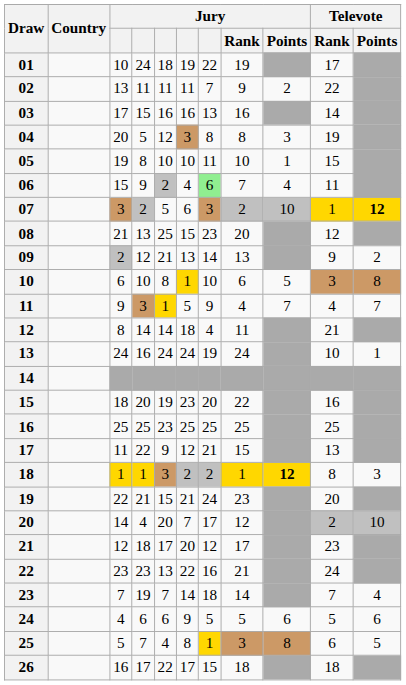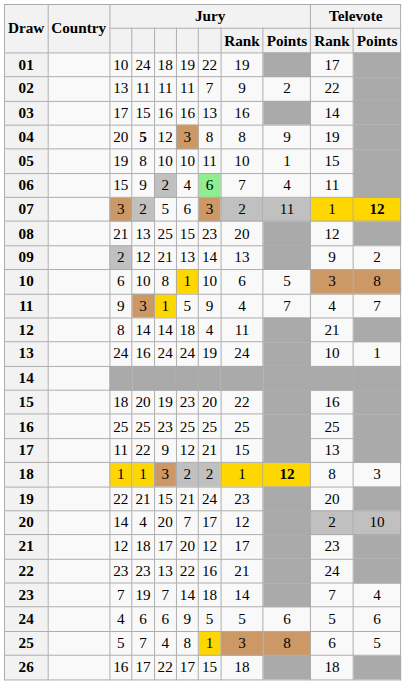 <table class="sortable wikitable collapsible plainrowheaders" style="text-align:center;">
 <tr>
 </tr>
 <tr>
 <th scope="col" rowspan="2">Draw</th>
 <th scope="col" rowspan="2">Country</th>
 <th scope="col" colspan="7">Jury</th>
 <th scope="col" colspan="2">Televote</th>
 </tr>
 <tr>
 <th scope="col"><small></small></th>
 <th scope="col"><small></small></th>
 <th scope="col"><small></small></th>
 <th scope="col"><small></small></th>
 <th scope="col"><small></small></th>
 <th scope="col">Rank</th>
 <th scope="col">Points</th>
 <th scope="col">Rank</th>
 <th scope="col">Points</th>
 </tr>
 <tr>
 <th scope="row" style="text-align:center;">01</th>
 <td style="text-align:left;"></td>
 <td>10</td>
 <td>24</td>
 <td>18</td>
 <td>19</td>
 <td>22</td>
 <td>19</td>
 <td style="background:#AAAAAA;"></td>
 <td>17</td>
 <td style="background:#AAAAAA;"></td>
 </tr>
 <tr>
 <th scope="row" style="text-align:center;">02</th>
 <td style="text-align:left;"></td>
 <td>13</td>
 <td>11</td>
 <td>11</td>
 <td>11</td>
 <td>7</td>
 <td>9</td>
 <td>2</td>
 <td>22</td>
 <td style="background:#AAAAAA;"></td>
 </tr>
 <tr>
 <th scope="row" style="text-align:center;">03</th>
 <td style="text-align:left;"></td>
 <td>17</td>
 <td>15</td>
 <td>16</td>
 <td>16</td>
 <td>13</td>
 <td>16</td>
 <td style="background:#AAAAAA;"></td>
 <td>14</td>
 <td style="background:#AAAAAA;"></td>
 </tr>
 <tr>
 <th scope="row" style="text-align:center;">04</th>
 <td style="text-align:left;"></td>
 <td>20</td>
-<td>5</td>
+<td><strong>5</strong></td>
 <td>12</td>
 <td style="background:#CC9966;">3</td>
 <td>8</td>
 <td>8</td>
-<td>3</td>
+<td>9</td>
 <td>19</td>
 <td style="background:#AAAAAA;"></td>
 </tr>
 <tr>
 <th scope="row" style="text-align:center;">05</th>
 <td style="text-align:left;"></td>
 <td>19</td>
 <td>8</td>
 <td>10</td>
 <td>10</td>
 <td>11</td>
 <td>10</td>
 <td>1</td>
 <td>15</td>
 <td style="background:#AAAAAA;"></td>
 </tr>
 <tr>
 <th scope="row" style="text-align:center;">06</th>
 <td style="text-align:left;"></td>
 <td>15</td>
 <td>9</td>
 <td style="background:silver;">2</td>
 <td>4</td>
 <td style="background: lightgreen;">6</td>
 <td>7</td>
 <td>4</td>
 <td>11</td>
 <td style="background:#AAAAAA;"></td>
 </tr>
 <tr>
 <th scope="row" style="text-align:center;">07</th>
 <td style="text-align:left;"></td>
 <td style="background:#CC9966;">3</td>
 <td style="background:silver;">2</td>
 <td>5</td>
 <td>6</td>
 <td style="background:#CC9966;">3</td>
 <td style="background:silver;">2</td>
-<td style="background:silver;">10</td>
+<td style="background:silver;">11</td>
 <td style="background:gold;">1</td>
 <td style="background:gold;"><strong>12</strong></td>
 </tr>
 <tr>
 <th scope="row" style="text-align:center;">08</th>
 <td style="text-align:left;"></td>
 <td>21</td>
 <td>13</td>
 <td>25</td>
 <td>15</td>
 <td>23</td>
 <td>20</td>
 <td style="background:#AAAAAA;"></td>
 <td>12</td>
 <td style="background:#AAAAAA;"></td>
 </tr>
 <tr>
 <th scope="row" style="text-align:center;">09</th>
 <td style="text-align:left;"></td>
 <td style="background:silver;">2</td>
 <td>12</td>
 <td>21</td>
 <td>13</td>
 <td>14</td>
 <td>13</td>
 <td style="background:#AAAAAA;"></td>
 <td>9</td>
 <td>2</td>
 </tr>
 <tr>
 <th scope="row" style="text-align:center;">10</th>
 <td style="text-align:left;"></td>
 <td>6</td>
 <td>10</td>
 <td>8</td>
 <td style="background:gold;">1</td>
 <td>10</td>
 <td>6</td>
 <td>5</td>
 <td style="background:#CC9966;">3</td>
 <td style="background:#CC9966;">8</td>
 </tr>
 <tr>
 <th scope="row" style="text-align:center;">11</th>
 <td style="text-align:left;"></td>
 <td>9</td>
 <td style="background:#CC9966;">3</td>
 <td style="background:gold;">1</td>
 <td>5</td>
 <td>9</td>
 <td>4</td>
 <td>7</td>
 <td>4</td>
 <td>7</td>
 </tr>
 <tr>
 <th scope="row" style="text-align:center;">12</th>
 <td style="text-align:left;"></td>
 <td>8</td>
 <td>14</td>
 <td>14</td>
 <td>18</td>
 <td>4</td>
 <td>11</td>
 <td style="background:#AAAAAA;"></td>
 <td>21</td>
 <td style="background:#AAAAAA;"></td>
 </tr>
 <tr>
 <th scope="row" style="text-align:center;">13</th>
 <td style="text-align:left;"></td>
 <td>24</td>
 <td>16</td>
 <td>24</td>
 <td>24</td>
 <td>19</td>
 <td>24</td>
 <td style="background:#AAAAAA;"></td>
 <td>10</td>
 <td>1</td>
 </tr>
 <tr class="sortbottom">
 <th scope="row" style="text-align:center;">14</th>
 <td style="text-align:left;"></td>
 <td style="background:#AAAAAA;"></td>
 <td style="background:#AAAAAA;"></td>
 <td style="background:#AAAAAA;"></td>
 <td style="background:#AAAAAA;"></td>
 <td style="background:#AAAAAA;"></td>
 <td style="background:#AAAAAA;"></td>
 <td style="background:#AAAAAA;"></td>
 <td style="background:#AAAAAA;"></td>
 <td style="background:#AAAAAA;"></td>
 </tr>
 <tr>
 <th scope="row" style="text-align:center;">15</th>
 <td style="text-align:left;"></td>
 <td>18</td>
 <td>20</td>
 <td>19</td>
 <td>23</td>
 <td>20</td>
 <td>22</td>
 <td style="background:#AAAAAA;"></td>
 <td>16</td>
 <td style="background:#AAAAAA;"></td>
 </tr>
 <tr>
 <th scope="row" style="text-align:center;">16</th>
 <td style="text-align:left;"></td>
 <td>25</td>
 <td>25</td>
 <td>23</td>
 <td>25</td>
 <td>25</td>
 <td>25</td>
 <td style="background:#AAAAAA;"></td>
 <td>25</td>
 <td style="background:#AAAAAA;"></td>
 </tr>
 <tr>
 <th scope="row" style="text-align:center;">17</th>
 <td style="text-align:left;"></td>
 <td>11</td>
 <td>22</td>
 <td>9</td>
 <td>12</td>
 <td>21</td>
 <td>15</td>
 <td style="background:#AAAAAA;"></td>
 <td>13</td>
 <td style="background:#AAAAAA;"></td>
 </tr>
 <tr>
 <th scope="row" style="text-align:center;">18</th>
 <td style="text-align:left;"></td>
 <td style="background:gold;">1</td>
 <td style="background:gold;">1</td>
 <td style="background:#CC9966;">3</td>
 <td style="background:silver;">2</td>
 <td style="background:silver;">2</td>
 <td style="background:gold;">1</td>
 <td style="background:gold;"><strong>12</strong></td>
 <td>8</td>
 <td>3</td>
 </tr>
 <tr>
 <th scope="row" style="text-align:center;">19</th>
 <td style="text-align:left;"></td>
 <td>22</td>
 <td>21</td>
 <td>15</td>
 <td>21</td>
 <td>24</td>
 <td>23</td>
 <td style="background:#AAAAAA;"></td>
 <td>20</td>
 <td style="background:#AAAAAA;"></td>
 </tr>
 <tr>
 <th scope="row" style="text-align:center;">20</th>
 <td style="text-align:left;"></td>
 <td>14</td>
 <td>4</td>
 <td>20</td>
 <td>7</td>
 <td>17</td>
 <td>12</td>
 <td style="background:#AAAAAA;"></td>
 <td style="background:silver;">2</td>
 <td style="background:silver;">10</td>
 </tr>
 <tr>
 <th scope="row" style="text-align:center;">21</th>
 <td style="text-align:left;"></td>
 <td>12</td>
 <td>18</td>
 <td>17</td>
 <td>20</td>
 <td>12</td>
 <td>17</td>
 <td style="background:#AAAAAA;"></td>
 <td>23</td>
 <td style="background:#AAAAAA;"></td>
 </tr>
 <tr>
 <th scope="row" style="text-align:center;">22</th>
 <td style="text-align:left;"></td>
 <td>23</td>
 <td>23</td>
 <td>13</td>
 <td>22</td>
 <td>16</td>
 <td>21</td>
 <td style="background:#AAAAAA;"></td>
 <td>24</td>
 <td style="background:#AAAAAA;"></td>
 </tr>
 <tr>
 <th scope="row" style="text-align:center;">23</th>
 <td style="text-align:left;"></td>
 <td>7</td>
 <td>19</td>
 <td>7</td>
 <td>14</td>
 <td>18</td>
 <td>14</td>
 <td style="background:#AAAAAA;"></td>
 <td>7</td>
 <td>4</td>
 </tr>
 <tr>
 <th scope="row" style="text-align:center;">24</th>
 <td style="text-align:left;"></td>
 <td>4</td>
 <td>6</td>
 <td>6</td>
 <td>9</td>
 <td>5</td>
 <td>5</td>
 <td>6</td>
 <td>5</td>
 <td>6</td>
 </tr>
 <tr>
 <th scope="row" style="text-align:center;">25</th>
 <td style="text-align:left;"></td>
 <td>5</td>
 <td>7</td>
 <td>4</td>
 <td>8</td>
 <td style="background:gold;">1</td>
 <td style="background:#CC9966;">3</td>
 <td style="background:#CC9966;">8</td>
 <td>6</td>
 <td>5</td>
 </tr>
 <tr>
 <th scope="row" style="text-align:center;">26</th>
 <td style="text-align:left;"></td>
 <td>16</td>
 <td>17</td>
 <td>22</td>
 <td>17</td>
 <td>15</td>
 <td>18</td>
 <td style="background:#AAAAAA;"></td>
 <td>18</td>
 <td style="background:#AAAAAA;"></td>
 </tr>
 </table>
